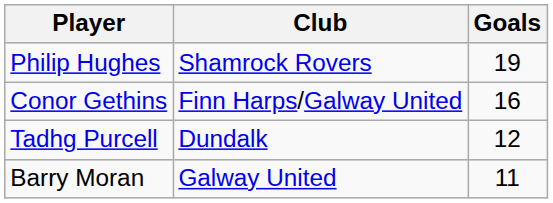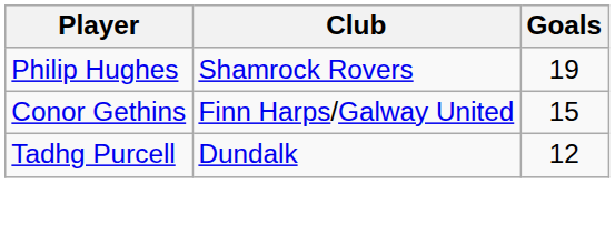 <table class="wikitable sortable">
 <tr align=center style="background:#efefef;">
 <th>Player</th>
 <th>Club</th>
 <th>Goals</th>
 </tr>
 <tr align=left>
 <td> <a href='#'>Philip Hughes</a></td>
 <td><a href='#'>Shamrock Rovers</a></td>
 <td align="center">19</td>
 </tr>
 <tr align=left>
 <td> <a href='#'>Conor Gethins</a></td>
 <td><a href='#'>Finn Harps</a>/<a href='#'>Galway United</a></td>
-<td align="center">16</td>
+<td align="center">15</td>
 </tr>
 <tr align=left>
 <td> <a href='#'>Tadhg Purcell</a></td>
 <td><a href='#'>Dundalk</a></td>
 <td align="center">12</td>
 </tr>
-<tr align=left>
-<td> Barry Moran</td>
-<td><a href='#'>Galway United</a></td>
-<td align="center">11</td>
-</tr>
 </table>
